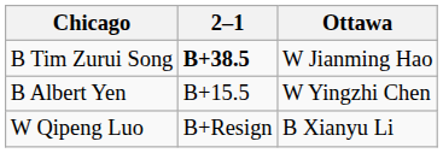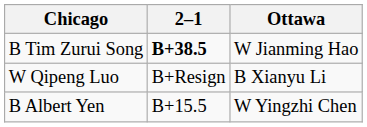 <table class="wikitable">
 <tr>
 <th>Chicago</th>
 <th>2–1</th>
 <th>Ottawa</th>
 </tr>
 <tr>
 <td>B Tim Zurui Song</td>
 <td><strong>B+38.5</strong></td>
 <td>W Jianming Hao</td>
 </tr>
 <tr>
+<td>W Qipeng Luo</td>
+<td>B+Resign</td>
+<td>B Xianyu Li</td>
+</tr>
+<tr>
 <td>B Albert Yen</td>
 <td>B+15.5</td>
 <td>W Yingzhi Chen</td>
 </tr>
-<tr>
-<td>W Qipeng Luo</td>
-<td>B+Resign</td>
-<td>B Xianyu Li</td>
-</tr>
 </table>
